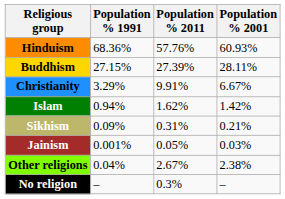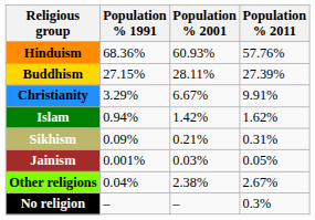 <table class="wikitable sortable" style="margin:auto;">
 <tr style="text-align: center;">
 <th>Religious<br>group</th>
 <th>Population <br>% <strong>1991</strong></th>
+<th>Population <br>% <strong>2001</strong></th>
 <th>Population <br>% <strong>2011</strong></th>
-<th>Population <br>% <strong>2001</strong></th>
 </tr>
 <tr>
 <th style="background:DarkOrange;">Hinduism</th>
 <td>68.36%</td>
+<td>60.93%</td>
 <td>57.76%</td>
-<td>60.93%</td>
 </tr>
 <tr>
 <th style="background:Gold;">Buddhism</th>
 <td>27.15%</td>
+<td>28.11%</td>
 <td>27.39%</td>
-<td>28.11%</td>
 </tr>
 <tr>
 <th style="background:DodgerBlue;">Christianity</th>
 <td>3.29%</td>
+<td>6.67%</td>
 <td>9.91%</td>
-<td>6.67%</td>
 </tr>
 <tr>
 <th style="background:Green; color:white;">Islam</th>
 <td>0.94%</td>
+<td>1.42%</td>
 <td>1.62%</td>
-<td>1.42%</td>
 </tr>
 <tr>
 <th style="background:darkKhaki; color:white;">Sikhism</th>
 <td>0.09%</td>
+<td>0.21%</td>
 <td>0.31%</td>
-<td>0.21%</td>
 </tr>
 <tr>
 <th style="background:brown; color:white;">Jainism</th>
 <td>0.001%</td>
+<td>0.03%</td>
 <td>0.05%</td>
-<td>0.03%</td>
 </tr>
 <tr>
 <th style="background:Chartreuse;">Other religions</th>
 <td>0.04%</td>
+<td>2.38%</td>
 <td>2.67%</td>
-<td>2.38%</td>
 </tr>
 <tr>
 <th style="background:Black; color:white;">No religion</th>
 <td>–</td>
+<td>–</td>
 <td>0.3%</td>
-<td>–</td>
 </tr>
 </table>
